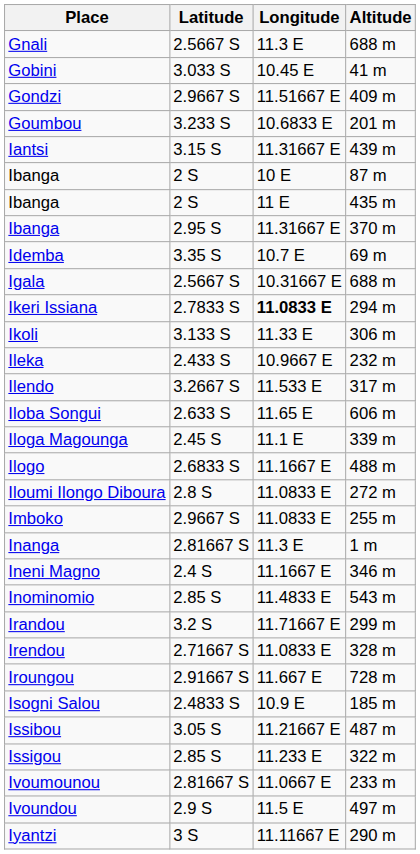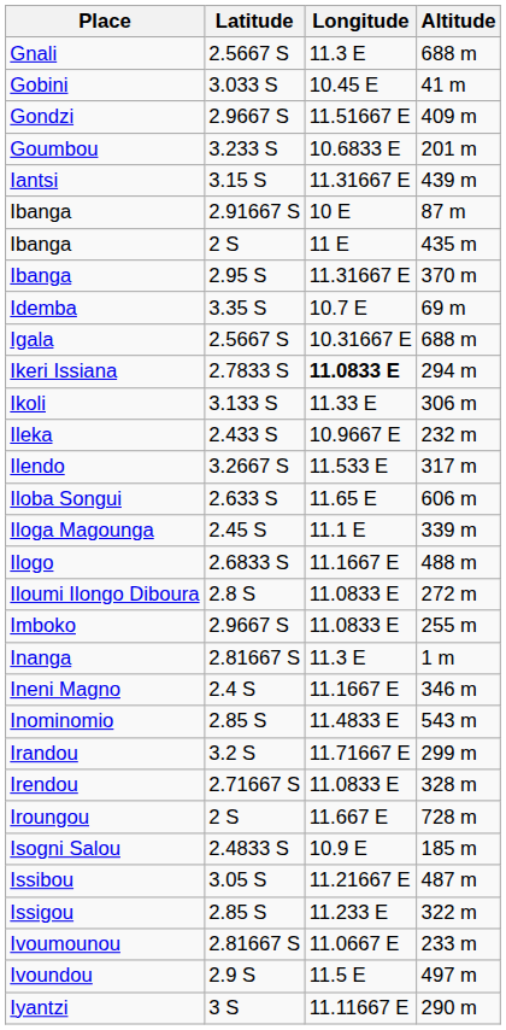 <table class="wikitable">
 <tr>
 <th>Place</th>
 <th>Latitude</th>
 <th>Longitude</th>
 <th>Altitude</th>
 </tr>
 <tr>
 <td><a href='#'>Gnali</a></td>
 <td>2.5667 S</td>
 <td>11.3 E</td>
 <td>688 m</td>
 </tr>
 <tr>
 <td><a href='#'>Gobini</a></td>
 <td>3.033 S</td>
 <td>10.45 E</td>
 <td>41 m</td>
 </tr>
 <tr>
 <td><a href='#'>Gondzi</a></td>
 <td>2.9667 S</td>
 <td>11.51667 E</td>
 <td>409 m</td>
 </tr>
 <tr>
 <td><a href='#'>Goumbou</a></td>
 <td>3.233 S</td>
 <td>10.6833 E</td>
 <td>201 m</td>
 </tr>
 <tr>
 <td><a href='#'>Iantsi</a></td>
 <td>3.15 S</td>
 <td>11.31667 E</td>
 <td>439 m</td>
 </tr>
 <tr>
 <td>Ibanga</td>
-<td>2 S</td>
+<td>2.91667 S</td>
 <td>10 E</td>
 <td>87 m</td>
 </tr>
 <tr>
 <td>Ibanga</td>
 <td>2 S</td>
 <td>11  E</td>
 <td>435 m</td>
 </tr>
 <tr>
 <td><a href='#'>Ibanga</a></td>
 <td>2.95 S</td>
 <td>11.31667 E</td>
 <td>370 m</td>
 </tr>
 <tr>
 <td><a href='#'>Idemba</a></td>
 <td>3.35 S</td>
 <td>10.7 E</td>
 <td>69 m</td>
 </tr>
 <tr>
 <td><a href='#'>Igala</a></td>
 <td>2.5667 S</td>
 <td>10.31667 E</td>
 <td>688 m</td>
 </tr>
 <tr>
 <td><a href='#'>Ikeri Issiana</a></td>
 <td>2.7833 S</td>
 <td><strong>11.0833 E</strong></td>
 <td>294 m</td>
 </tr>
 <tr>
 <td><a href='#'>Ikoli</a></td>
 <td>3.133 S</td>
 <td>11.33 E</td>
 <td>306 m</td>
 </tr>
 <tr>
 <td><a href='#'>Ileka</a></td>
 <td>2.433 S</td>
 <td>10.9667 E</td>
 <td>232 m</td>
 </tr>
 <tr>
 <td><a href='#'>Ilendo</a></td>
 <td>3.2667 S</td>
 <td>11.533 E</td>
 <td>317 m</td>
 </tr>
 <tr>
 <td><a href='#'>Iloba Songui</a></td>
 <td>2.633 S</td>
 <td>11.65 E</td>
 <td>606 m</td>
 </tr>
 <tr>
 <td><a href='#'>Iloga Magounga</a></td>
 <td>2.45 S</td>
 <td>11.1 E</td>
 <td>339 m</td>
 </tr>
 <tr>
 <td><a href='#'>Ilogo</a></td>
 <td>2.6833 S</td>
 <td>11.1667 E</td>
 <td>488 m</td>
 </tr>
 <tr>
 <td><a href='#'>Iloumi Ilongo Diboura</a></td>
 <td>2.8 S</td>
 <td>11.0833 E</td>
 <td>272 m</td>
 </tr>
 <tr>
 <td><a href='#'>Imboko</a></td>
 <td>2.9667 S</td>
 <td>11.0833 E</td>
 <td>255 m</td>
 </tr>
 <tr>
 <td><a href='#'>Inanga</a></td>
 <td>2.81667 S</td>
 <td>11.3 E</td>
 <td>1 m</td>
 </tr>
 <tr>
 <td><a href='#'>Ineni Magno</a></td>
 <td>2.4 S</td>
 <td>11.1667 E</td>
 <td>346 m</td>
 </tr>
 <tr>
 <td><a href='#'>Inominomio</a></td>
 <td>2.85 S</td>
 <td>11.4833 E</td>
 <td>543 m</td>
 </tr>
 <tr>
 <td><a href='#'>Irandou</a></td>
 <td>3.2 S</td>
 <td>11.71667 E</td>
 <td>299 m</td>
 </tr>
 <tr>
 <td><a href='#'>Irendou</a></td>
 <td>2.71667 S</td>
 <td>11.0833 E</td>
 <td>328 m</td>
 </tr>
 <tr>
 <td><a href='#'>Iroungou</a></td>
-<td>2.91667 S</td>
+<td>2 S</td>
 <td>11.667 E</td>
 <td>728 m</td>
 </tr>
 <tr>
 <td><a href='#'>Isogni Salou</a></td>
 <td>2.4833 S</td>
 <td>10.9 E</td>
 <td>185 m</td>
 </tr>
 <tr>
 <td><a href='#'>Issibou</a></td>
 <td>3.05 S</td>
 <td>11.21667 E</td>
 <td>487 m</td>
 </tr>
 <tr>
 <td><a href='#'>Issigou</a></td>
 <td>2.85 S</td>
 <td>11.233 E</td>
 <td>322 m</td>
 </tr>
 <tr>
 <td><a href='#'>Ivoumounou</a></td>
 <td>2.81667 S</td>
 <td>11.0667 E</td>
 <td>233 m</td>
 </tr>
 <tr>
 <td><a href='#'>Ivoundou</a></td>
 <td>2.9 S</td>
 <td>11.5 E</td>
 <td>497 m</td>
 </tr>
 <tr>
 <td><a href='#'>Iyantzi</a></td>
 <td>3 S</td>
 <td>11.11667 E</td>
 <td>290 m</td>
 </tr>
 </table>
